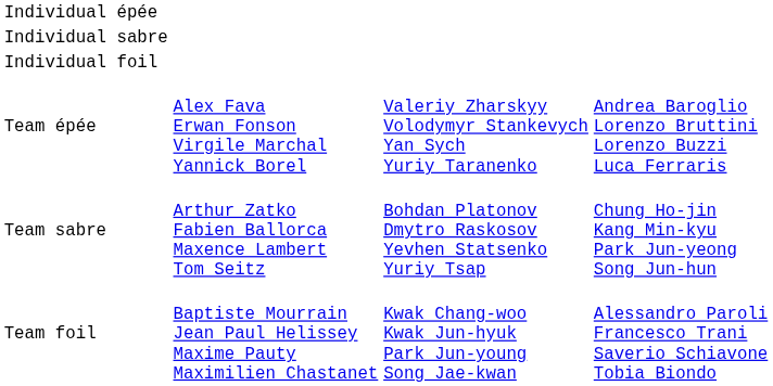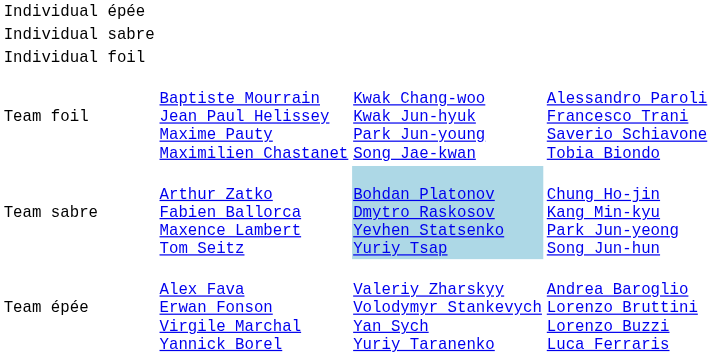 <table>
 <tr>
 <td rowspan=2>Individual épée<br></td>
 <td rowspan=2></td>
 <td rowspan=2></td>
 <td></td>
 </tr>
 <tr>
 <td></td>
 </tr>
 <tr>
 <td rowspan=2>Individual sabre<br></td>
 <td rowspan=2></td>
 <td rowspan=2></td>
 <td></td>
 </tr>
 <tr>
 <td></td>
 </tr>
 <tr>
 <td rowspan=2>Individual foil<br></td>
 <td rowspan=2></td>
 <td rowspan=2></td>
 <td></td>
 </tr>
 <tr>
 <td></td>
 </tr>
 <tr>
+<td>Team foil<br></td>
+<td><br><a href='#'>Baptiste Mourrain</a><br><a href='#'>Jean Paul Helissey</a><br><a href='#'>Maxime Pauty</a><br><a href='#'>Maximilien Chastanet</a></td>
+<td><br><a href='#'>Kwak Chang-woo</a><br><a href='#'>Kwak Jun-hyuk</a><br><a href='#'>Park Jun-young</a><br><a href='#'>Song Jae-kwan</a></td>
+<td><br><a href='#'>Alessandro Paroli</a><br><a href='#'>Francesco Trani</a><br><a href='#'>Saverio Schiavone</a><br><a href='#'>Tobia Biondo</a></td>
+</tr>
+<tr>
+<td>Team sabre<br></td>
+<td><br><a href='#'>Arthur Zatko</a><br><a href='#'>Fabien Ballorca</a><br><a href='#'>Maxence Lambert</a><br><a href='#'>Tom Seitz</a></td>
+<td style="background: lightblue;"><br><a href='#'>Bohdan Platonov</a><br><a href='#'>Dmytro Raskosov</a><br><a href='#'>Yevhen Statsenko</a><br><a href='#'>Yuriy Tsap</a></td>
+<td><br><a href='#'>Chung Ho-jin</a><br><a href='#'>Kang Min-kyu</a><br><a href='#'>Park Jun-yeong</a><br><a href='#'>Song Jun-hun</a></td>
+</tr>
+<tr>
 <td>Team épée<br></td>
 <td><br><a href='#'>Alex Fava</a><br><a href='#'>Erwan Fonson</a><br><a href='#'>Virgile Marchal</a><br><a href='#'>Yannick Borel</a></td>
 <td><br><a href='#'>Valeriy Zharskyy</a><br><a href='#'>Volodymyr Stankevych</a><br><a href='#'>Yan Sych</a><br><a href='#'>Yuriy Taranenko</a></td>
 <td><br><a href='#'>Andrea Baroglio</a><br><a href='#'>Lorenzo Bruttini</a><br><a href='#'>Lorenzo Buzzi</a><br><a href='#'>Luca Ferraris</a></td>
 </tr>
-<tr>
-<td>Team sabre<br></td>
-<td><br><a href='#'>Arthur Zatko</a><br><a href='#'>Fabien Ballorca</a><br><a href='#'>Maxence Lambert</a><br><a href='#'>Tom Seitz</a></td>
-<td><br><a href='#'>Bohdan Platonov</a><br><a href='#'>Dmytro Raskosov</a><br><a href='#'>Yevhen Statsenko</a><br><a href='#'>Yuriy Tsap</a></td>
-<td><br><a href='#'>Chung Ho-jin</a><br><a href='#'>Kang Min-kyu</a><br><a href='#'>Park Jun-yeong</a><br><a href='#'>Song Jun-hun</a></td>
-</tr>
-<tr>
-<td>Team foil<br></td>
-<td><br><a href='#'>Baptiste Mourrain</a><br><a href='#'>Jean Paul Helissey</a><br><a href='#'>Maxime Pauty</a><br><a href='#'>Maximilien Chastanet</a></td>
-<td><br><a href='#'>Kwak Chang-woo</a><br><a href='#'>Kwak Jun-hyuk</a><br><a href='#'>Park Jun-young</a><br><a href='#'>Song Jae-kwan</a></td>
-<td><br><a href='#'>Alessandro Paroli</a><br><a href='#'>Francesco Trani</a><br><a href='#'>Saverio Schiavone</a><br><a href='#'>Tobia Biondo</a></td>
-</tr>
 </table>
